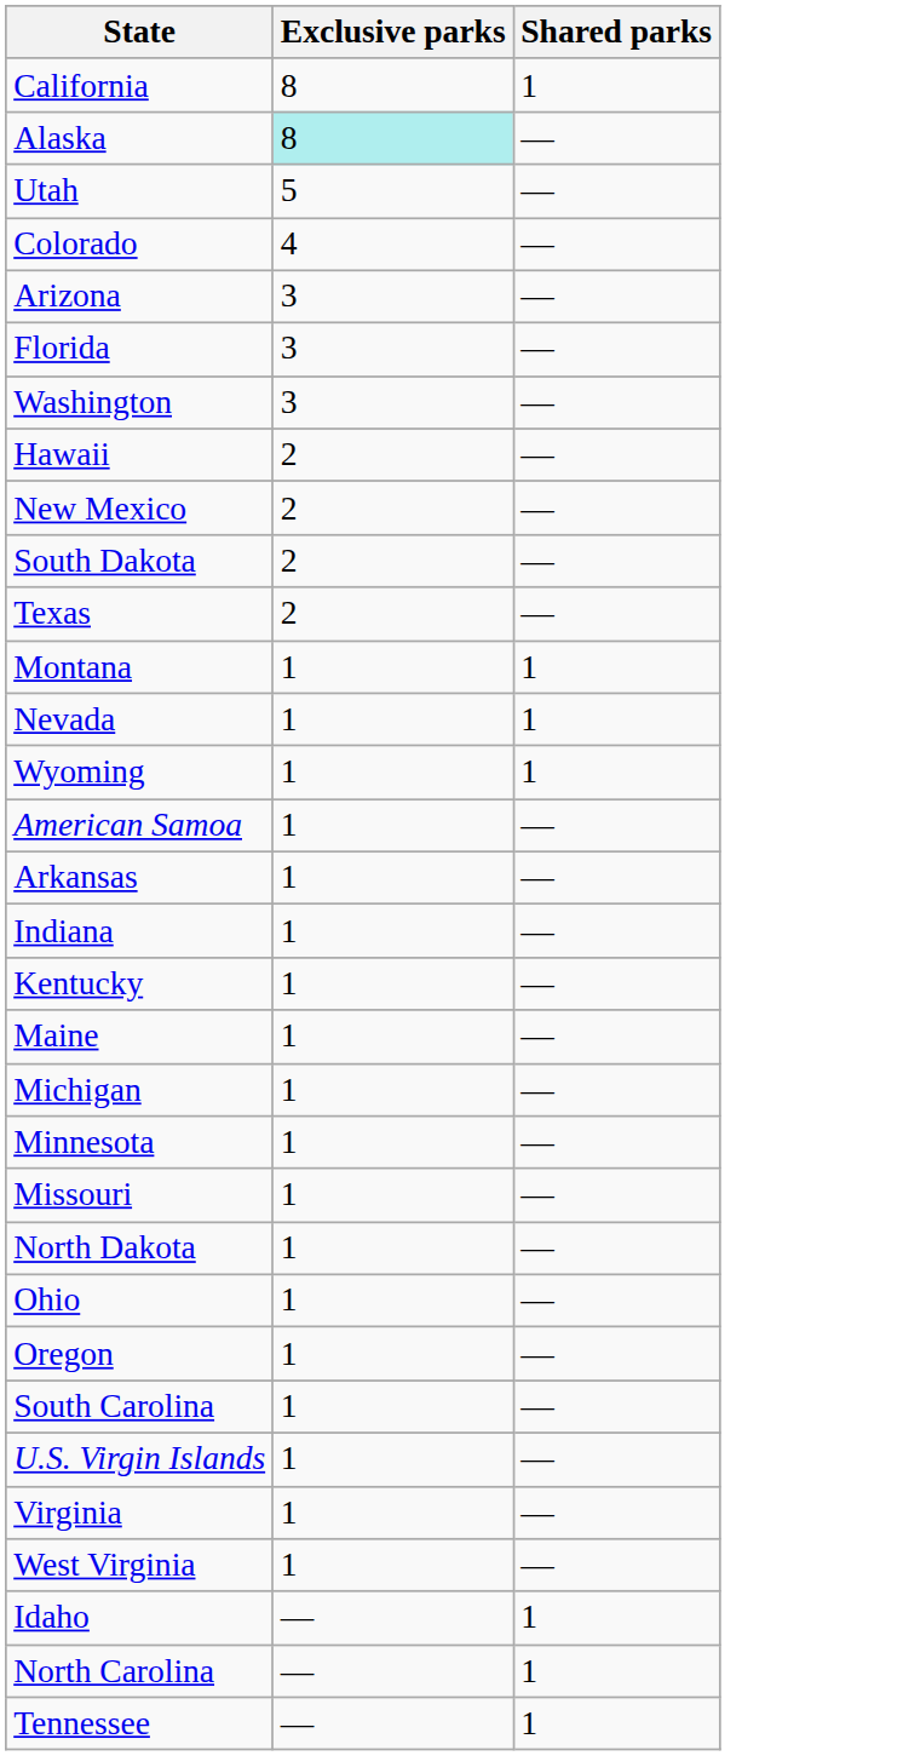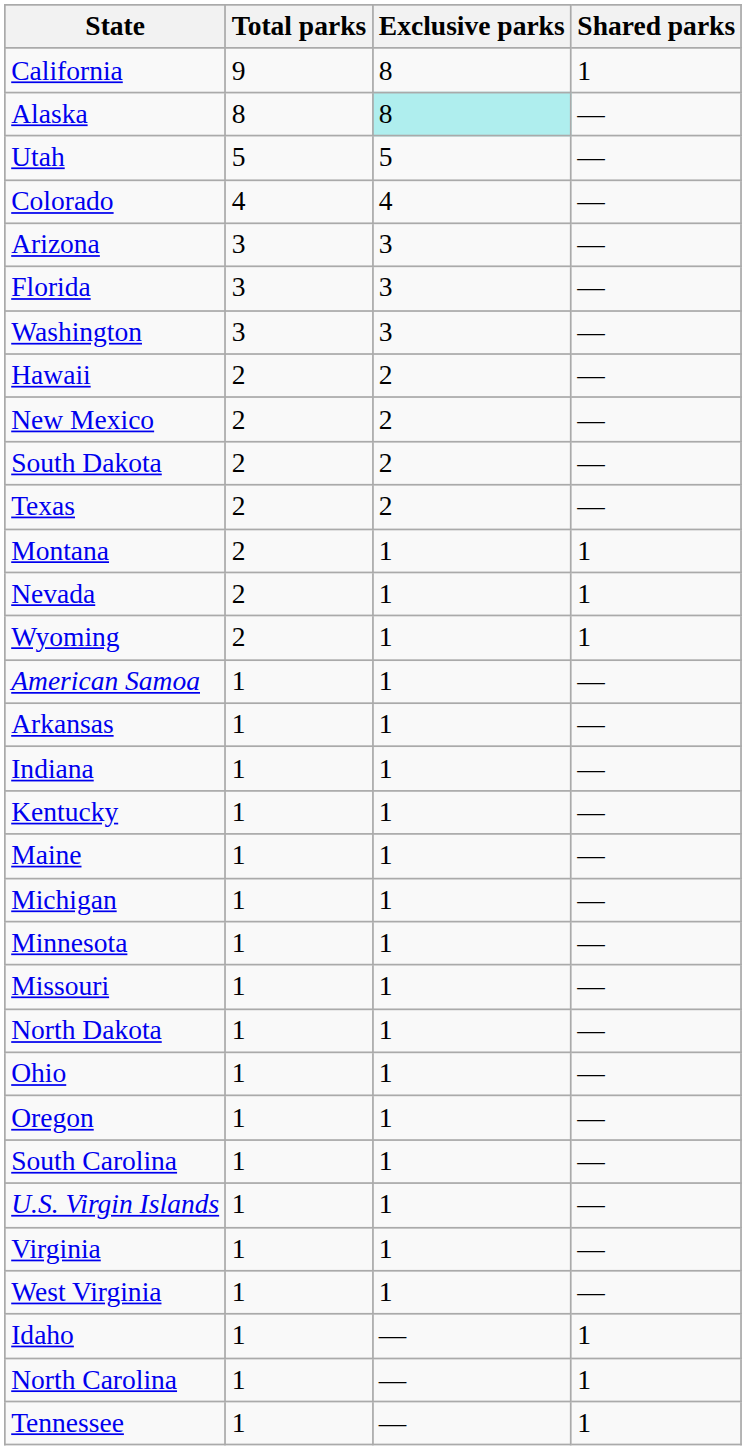 <table class="wikitable sortable">
 <tr>
 <th>State</th>
+<th>Total parks</th>
 <th>Exclusive parks</th>
 <th>Shared parks</th>
 </tr>
 <tr>
 <td><a href='#'>California</a></td>
+<td>9</td>
 <td>8</td>
 <td>1</td>
 </tr>
 <tr>
 <td><a href='#'>Alaska</a></td>
+<td>8</td>
 <td style="background: paleturquoise;">8</td>
 <td>—</td>
 </tr>
 <tr>
 <td><a href='#'>Utah</a></td>
 <td>5</td>
+<td>5</td>
 <td>—</td>
 </tr>
 <tr>
 <td><a href='#'>Colorado</a></td>
+<td>4</td>
 <td>4</td>
 <td>—</td>
 </tr>
 <tr>
 <td><a href='#'>Arizona</a></td>
 <td>3</td>
+<td>3</td>
 <td>—</td>
 </tr>
 <tr>
 <td><a href='#'>Florida</a></td>
+<td>3</td>
 <td>3</td>
 <td>—</td>
 </tr>
 <tr>
 <td><a href='#'>Washington</a></td>
 <td>3</td>
+<td>3</td>
 <td>—</td>
 </tr>
 <tr>
 <td><a href='#'>Hawaii</a></td>
+<td>2</td>
 <td>2</td>
 <td>—</td>
 </tr>
 <tr>
 <td><a href='#'>New Mexico</a></td>
 <td>2</td>
+<td>2</td>
 <td>—</td>
 </tr>
 <tr>
 <td><a href='#'>South Dakota</a></td>
+<td>2</td>
 <td>2</td>
 <td>—</td>
 </tr>
 <tr>
 <td><a href='#'>Texas</a></td>
 <td>2</td>
+<td>2</td>
 <td>—</td>
 </tr>
 <tr>
 <td><a href='#'>Montana</a></td>
+<td>2</td>
 <td>1</td>
 <td>1</td>
 </tr>
 <tr>
 <td><a href='#'>Nevada</a></td>
+<td>2</td>
 <td>1</td>
 <td>1</td>
 </tr>
 <tr>
 <td><a href='#'>Wyoming</a></td>
+<td>2</td>
 <td>1</td>
 <td>1</td>
 </tr>
 <tr>
 <td><em><a href='#'>American Samoa</a></em></td>
 <td>1</td>
+<td>1</td>
 <td>—</td>
 </tr>
 <tr>
 <td><a href='#'>Arkansas</a></td>
+<td>1</td>
 <td>1</td>
 <td>—</td>
 </tr>
 <tr>
 <td><a href='#'>Indiana</a></td>
 <td>1</td>
+<td>1</td>
 <td>—</td>
 </tr>
 <tr>
 <td><a href='#'>Kentucky</a></td>
+<td>1</td>
 <td>1</td>
 <td>—</td>
 </tr>
 <tr>
 <td><a href='#'>Maine</a></td>
 <td>1</td>
+<td>1</td>
 <td>—</td>
 </tr>
 <tr>
 <td><a href='#'>Michigan</a></td>
+<td>1</td>
 <td>1</td>
 <td>—</td>
 </tr>
 <tr>
 <td><a href='#'>Minnesota</a></td>
 <td>1</td>
+<td>1</td>
 <td>—</td>
 </tr>
 <tr>
 <td><a href='#'>Missouri</a></td>
+<td>1</td>
 <td>1</td>
 <td>—</td>
 </tr>
 <tr>
 <td><a href='#'>North Dakota</a></td>
 <td>1</td>
+<td>1</td>
 <td>—</td>
 </tr>
 <tr>
 <td><a href='#'>Ohio</a></td>
+<td>1</td>
 <td>1</td>
 <td>—</td>
 </tr>
 <tr>
 <td><a href='#'>Oregon</a></td>
 <td>1</td>
+<td>1</td>
 <td>—</td>
 </tr>
 <tr>
 <td><a href='#'>South Carolina</a></td>
+<td>1</td>
 <td>1</td>
 <td>—</td>
 </tr>
 <tr>
 <td><em><a href='#'>U.S. Virgin Islands</a></em></td>
 <td>1</td>
+<td>1</td>
 <td>—</td>
 </tr>
 <tr>
 <td><a href='#'>Virginia</a></td>
+<td>1</td>
 <td>1</td>
 <td>—</td>
 </tr>
 <tr>
 <td><a href='#'>West Virginia</a></td>
 <td>1</td>
+<td>1</td>
 <td>—</td>
 </tr>
 <tr>
 <td><a href='#'>Idaho</a></td>
+<td>1</td>
 <td>—</td>
 <td>1</td>
 </tr>
 <tr>
 <td><a href='#'>North Carolina</a></td>
+<td>1</td>
 <td>—</td>
 <td>1</td>
 </tr>
 <tr>
 <td><a href='#'>Tennessee</a></td>
+<td>1</td>
 <td>—</td>
 <td>1</td>
 </tr>
 </table>
